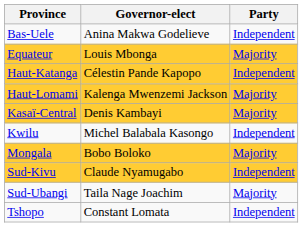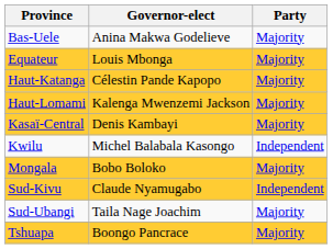 <table class="wikitable sortable">
 <tr>
 <th>Province</th>
 <th>Governor-elect</th>
 <th>Party</th>
 </tr>
 <tr>
 <td><a href='#'>Bas-Uele</a></td>
 <td>Anina Makwa Godelieve</td>
-<td><a href='#'>Independent</a></td>
+<td><a href='#'>Majority</a></td>
 </tr>
 <tr bgcolor="#FFCC33">
 <td><a href='#'>Equateur</a></td>
 <td>Louis Mbonga</td>
 <td><a href='#'>Majority</a></td>
 </tr>
 <tr bgcolor="#FFCC33">
 <td><a href='#'>Haut-Katanga</a></td>
 <td>Célestin Pande Kapopo</td>
-<td><a href='#'>Independent</a></td>
+<td><a href='#'>Majority</a></td>
 </tr>
 <tr bgcolor="#FFCC33">
 <td><a href='#'>Haut-Lomami</a></td>
 <td>Kalenga Mwenzemi  Jackson</td>
 <td><a href='#'>Majority</a></td>
 </tr>
 <tr bgcolor="#FFCC33">
 <td><a href='#'>Kasaï-Central</a></td>
 <td>Denis Kambayi</td>
 <td><a href='#'>Majority</a></td>
 </tr>
 <tr>
 <td><a href='#'>Kwilu</a></td>
 <td>Michel Balabala Kasongo</td>
 <td><a href='#'>Independent</a></td>
 </tr>
 <tr bgcolor="#FFCC33">
 <td><a href='#'>Mongala</a></td>
 <td>Bobo Boloko</td>
 <td><a href='#'>Majority</a></td>
 </tr>
 <tr bgcolor="#FFCC33">
 <td><a href='#'>Sud-Kivu</a></td>
 <td>Claude Nyamugabo</td>
 <td><a href='#'>Independent</a></td>
 </tr>
 <tr>
 <td><a href='#'>Sud-Ubangi</a></td>
 <td>Taila Nage Joachim</td>
 <td><a href='#'>Majority</a></td>
 </tr>
-<tr>
-<td><a href='#'>Tshopo</a></td>
-<td>Constant Lomata</td>
-<td><a href='#'>Independent</a></td>
+<tr bgcolor="#FFCC33">
+<td><a href='#'>Tshuapa</a></td>
+<td>Boongo Pancrace</td>
+<td><a href='#'>Majority</a></td>
 </tr>
 </table>
